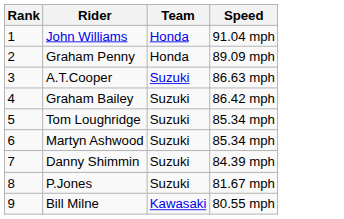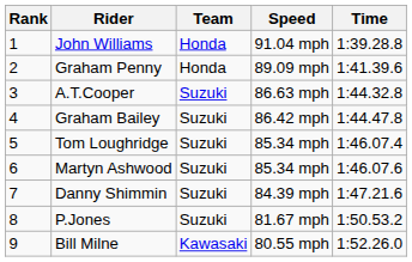 <table class="wikitable" style="font-size: 95%;">
 <tr style="background:#efefef;">
 <th>Rank</th>
 <th>Rider</th>
 <th>Team</th>
 <th>Speed</th>
+<th>Time</th>
 </tr>
 <tr>
 <td>1</td>
 <td> <a href='#'>John Williams</a></td>
 <td><a href='#'>Honda</a></td>
 <td>91.04 mph</td>
+<td>1:39.28.8</td>
 </tr>
 <tr>
 <td>2</td>
 <td> Graham Penny</td>
 <td>Honda</td>
 <td>89.09 mph</td>
+<td>1:41.39.6</td>
 </tr>
 <tr>
 <td>3</td>
 <td> A.T.Cooper</td>
 <td><a href='#'>Suzuki</a></td>
 <td>86.63 mph</td>
+<td>1:44.32.8</td>
 </tr>
 <tr>
 <td>4</td>
 <td> Graham Bailey</td>
 <td>Suzuki</td>
 <td>86.42 mph</td>
+<td>1:44.47.8</td>
 </tr>
 <tr>
 <td>5</td>
 <td> Tom Loughridge</td>
 <td>Suzuki</td>
 <td>85.34 mph</td>
+<td>1:46.07.4</td>
 </tr>
 <tr>
 <td>6</td>
 <td> Martyn Ashwood</td>
 <td>Suzuki</td>
 <td>85.34 mph</td>
+<td>1:46.07.6</td>
 </tr>
 <tr>
 <td>7</td>
 <td> Danny Shimmin</td>
 <td>Suzuki</td>
 <td>84.39 mph</td>
+<td>1:47.21.6</td>
 </tr>
 <tr>
 <td>8</td>
 <td> P.Jones</td>
 <td>Suzuki</td>
 <td>81.67 mph</td>
+<td>1:50.53.2</td>
 </tr>
 <tr>
 <td>9</td>
 <td> Bill Milne</td>
 <td><a href='#'>Kawasaki</a></td>
 <td>80.55 mph</td>
+<td>1:52.26.0</td>
 </tr>
 </table>
